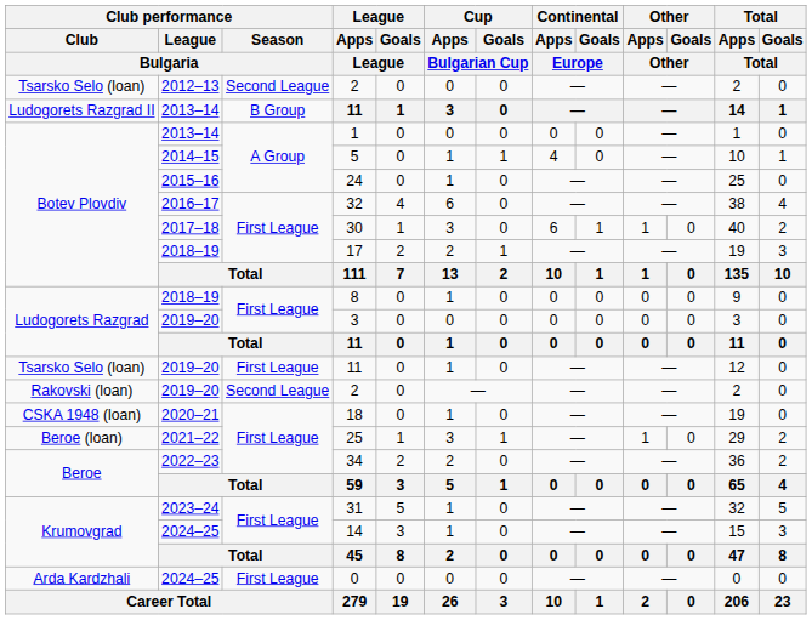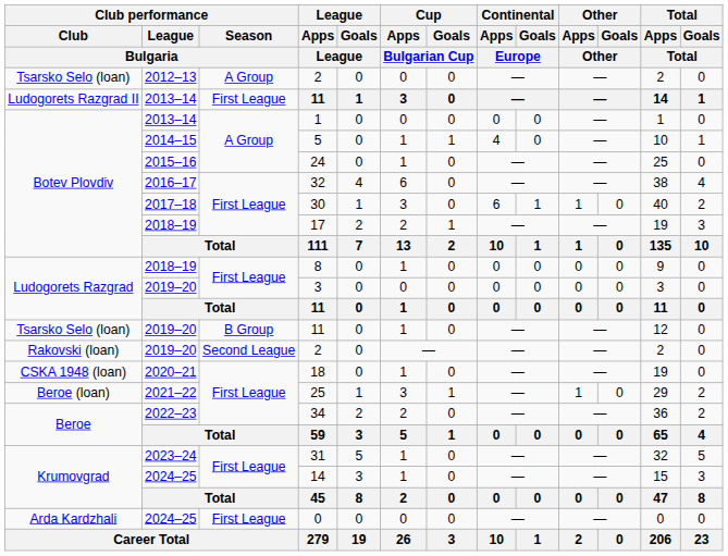 <table class="wikitable" style="text-align: center">
 <tr>
 <th Colspan="3">Club performance</th>
 <th Colspan="2">League</th>
 <th Colspan="2">Cup</th>
 <th Colspan="2">Continental</th>
 <th Colspan="2">Other</th>
 <th Colspan="3">Total</th>
 </tr>
 <tr>
 <th>Club</th>
 <th>League</th>
 <th>Season</th>
 <th>Apps</th>
 <th>Goals</th>
 <th>Apps</th>
 <th>Goals</th>
 <th>Apps</th>
 <th>Goals</th>
 <th>Apps</th>
 <th>Goals</th>
 <th>Apps</th>
 <th>Goals</th>
 </tr>
 <tr>
 <th Colspan="3">Bulgaria</th>
 <th Colspan="2">League</th>
 <th Colspan="2"><a href='#'>Bulgarian Cup</a></th>
 <th Colspan="2"><a href='#'>Europe</a></th>
 <th Colspan="2">Other</th>
 <th Colspan="2">Total</th>
 </tr>
 <tr>
 <td valign="center"><a href='#'>Tsarsko Selo</a> (loan)</td>
 <td><a href='#'>2012–13</a></td>
-<td><a href='#'>Second League</a></td>
+<td rowspan="1"><a href='#'>A Group</a></td>
 <td>2</td>
 <td>0</td>
 <td>0</td>
 <td>0</td>
 <td colspan="2">—</td>
 <td colspan="2">—</td>
 <td>2</td>
 <td>0</td>
 </tr>
 <tr>
 <td><a href='#'>Ludogorets Razgrad II</a></td>
 <td><a href='#'>2013–14</a></td>
-<td><a href='#'>B Group</a></td>
+<td><a href='#'>First League</a></td>
 <th>11</th>
 <th>1</th>
 <th>3</th>
 <th>0</th>
 <th colspan="2">—</th>
 <th colspan="2">—</th>
 <th>14</th>
 <th>1</th>
 </tr>
 <tr>
 <td rowspan="7" valign="center"><a href='#'>Botev Plovdiv</a></td>
 <td><a href='#'>2013–14</a></td>
 <td rowspan="3"><a href='#'>A Group</a></td>
 <td>1</td>
 <td>0</td>
 <td>0</td>
 <td>0</td>
 <td>0</td>
 <td>0</td>
 <td colspan="2">—</td>
 <td>1</td>
 <td>0</td>
 </tr>
 <tr>
 <td><a href='#'>2014–15</a></td>
 <td>5</td>
 <td>0</td>
 <td>1</td>
 <td>1</td>
 <td>4</td>
 <td>0</td>
 <td colspan="2">—</td>
 <td>10</td>
 <td>1</td>
 </tr>
 <tr>
 <td><a href='#'>2015–16</a></td>
 <td>24</td>
 <td>0</td>
 <td>1</td>
 <td>0</td>
 <td colspan="2">—</td>
 <td colspan="2">—</td>
 <td>25</td>
 <td>0</td>
 </tr>
 <tr>
 <td><a href='#'>2016–17</a></td>
 <td rowspan="3"><a href='#'>First League</a></td>
 <td>32</td>
 <td>4</td>
 <td>6</td>
 <td>0</td>
 <td colspan="2">—</td>
 <td colspan="2">—</td>
 <td>38</td>
 <td>4</td>
 </tr>
 <tr>
 <td><a href='#'>2017–18</a></td>
 <td>30</td>
 <td>1</td>
 <td>3</td>
 <td>0</td>
 <td>6</td>
 <td>1</td>
 <td>1</td>
 <td>0</td>
 <td>40</td>
 <td>2</td>
 </tr>
 <tr>
 <td><a href='#'>2018–19</a></td>
 <td>17</td>
 <td>2</td>
 <td>2</td>
 <td>1</td>
 <td colspan="2">—</td>
 <td colspan="2">—</td>
 <td>19</td>
 <td>3</td>
 </tr>
 <tr>
 <th colspan=2>Total</th>
 <th>111</th>
 <th>7</th>
 <th>13</th>
 <th>2</th>
 <th>10</th>
 <th>1</th>
 <th>1</th>
 <th>0</th>
 <th>135</th>
 <th>10</th>
 </tr>
 <tr>
 <td rowspan="3" valign="center"><a href='#'>Ludogorets Razgrad</a></td>
 <td><a href='#'>2018–19</a></td>
 <td rowspan="2"><a href='#'>First League</a></td>
 <td>8</td>
 <td>0</td>
 <td>1</td>
 <td>0</td>
 <td>0</td>
 <td>0</td>
 <td>0</td>
 <td>0</td>
 <td>9</td>
 <td>0</td>
 </tr>
 <tr>
 <td><a href='#'>2019–20</a></td>
 <td>3</td>
 <td>0</td>
 <td>0</td>
 <td>0</td>
 <td>0</td>
 <td>0</td>
 <td>0</td>
 <td>0</td>
 <td>3</td>
 <td>0</td>
 </tr>
 <tr>
 <th colspan=2>Total</th>
 <th>11</th>
 <th>0</th>
 <th>1</th>
 <th>0</th>
 <th>0</th>
 <th>0</th>
 <th>0</th>
 <th>0</th>
 <th>11</th>
 <th>0</th>
 </tr>
 <tr>
 <td valign="center"><a href='#'>Tsarsko Selo</a> (loan)</td>
 <td><a href='#'>2019–20</a></td>
-<td><a href='#'>First League</a></td>
+<td><a href='#'>B Group</a></td>
 <td>11</td>
 <td>0</td>
 <td>1</td>
 <td>0</td>
 <td colspan="2">—</td>
 <td colspan="2">—</td>
 <td>12</td>
 <td>0</td>
 </tr>
 <tr>
 <td><a href='#'>Rakovski</a> (loan)</td>
 <td><a href='#'>2019–20</a></td>
 <td><a href='#'>Second League</a></td>
 <td>2</td>
 <td>0</td>
 <td colspan="2">—</td>
 <td colspan="2">—</td>
 <td colspan="2">—</td>
 <td>2</td>
 <td>0</td>
 </tr>
 <tr>
 <td><a href='#'>CSKA 1948</a> (loan)</td>
 <td><a href='#'>2020–21</a></td>
 <td rowspan=3><a href='#'>First League</a></td>
 <td>18</td>
 <td>0</td>
 <td>1</td>
 <td>0</td>
 <td colspan="2">—</td>
 <td colspan="2">—</td>
 <td>19</td>
 <td>0</td>
 </tr>
 <tr>
 <td><a href='#'>Beroe</a> (loan)</td>
 <td><a href='#'>2021–22</a></td>
 <td>25</td>
 <td>1</td>
 <td>3</td>
 <td>1</td>
 <td colspan="2">—</td>
 <td>1</td>
 <td>0</td>
 <td>29</td>
 <td>2</td>
 </tr>
 <tr>
 <td rowspan=2><a href='#'>Beroe</a></td>
 <td><a href='#'>2022–23</a></td>
 <td>34</td>
 <td>2</td>
 <td>2</td>
 <td>0</td>
 <td colspan="2">—</td>
 <td colspan="2">—</td>
 <td>36</td>
 <td>2</td>
 </tr>
 <tr>
 <th colspan=2>Total</th>
 <th>59</th>
 <th>3</th>
 <th>5</th>
 <th>1</th>
 <th>0</th>
 <th>0</th>
 <th>0</th>
 <th>0</th>
 <th>65</th>
 <th>4</th>
 </tr>
 <tr>
 <td rowspan=3><a href='#'>Krumovgrad</a></td>
 <td><a href='#'>2023–24</a></td>
 <td rowspan=2><a href='#'>First League</a></td>
 <td>31</td>
 <td>5</td>
 <td>1</td>
 <td>0</td>
 <td colspan="2">—</td>
 <td colspan="2">—</td>
 <td>32</td>
 <td>5</td>
 </tr>
 <tr>
 <td><a href='#'>2024–25</a></td>
 <td>14</td>
 <td>3</td>
 <td>1</td>
 <td>0</td>
 <td colspan="2">—</td>
 <td colspan="2">—</td>
 <td>15</td>
 <td>3</td>
 </tr>
 <tr>
 <th colspan=2>Total</th>
 <th>45</th>
 <th>8</th>
 <th>2</th>
 <th>0</th>
 <th>0</th>
 <th>0</th>
 <th>0</th>
 <th>0</th>
 <th>47</th>
 <th>8</th>
 </tr>
 <tr>
 <td><a href='#'>Arda Kardzhali</a></td>
 <td><a href='#'>2024–25</a></td>
 <td><a href='#'>First League</a></td>
 <td>0</td>
 <td>0</td>
 <td>0</td>
 <td>0</td>
 <td colspan="2">—</td>
 <td colspan="2">—</td>
 <td>0</td>
 <td>0</td>
 </tr>
 <tr>
 <th colspan=3>Career Total</th>
 <th>279</th>
 <th>19</th>
 <th>26</th>
 <th>3</th>
 <th>10</th>
 <th>1</th>
 <th>2</th>
 <th>0</th>
 <th>206</th>
 <th>23</th>
 </tr>
 </table>
